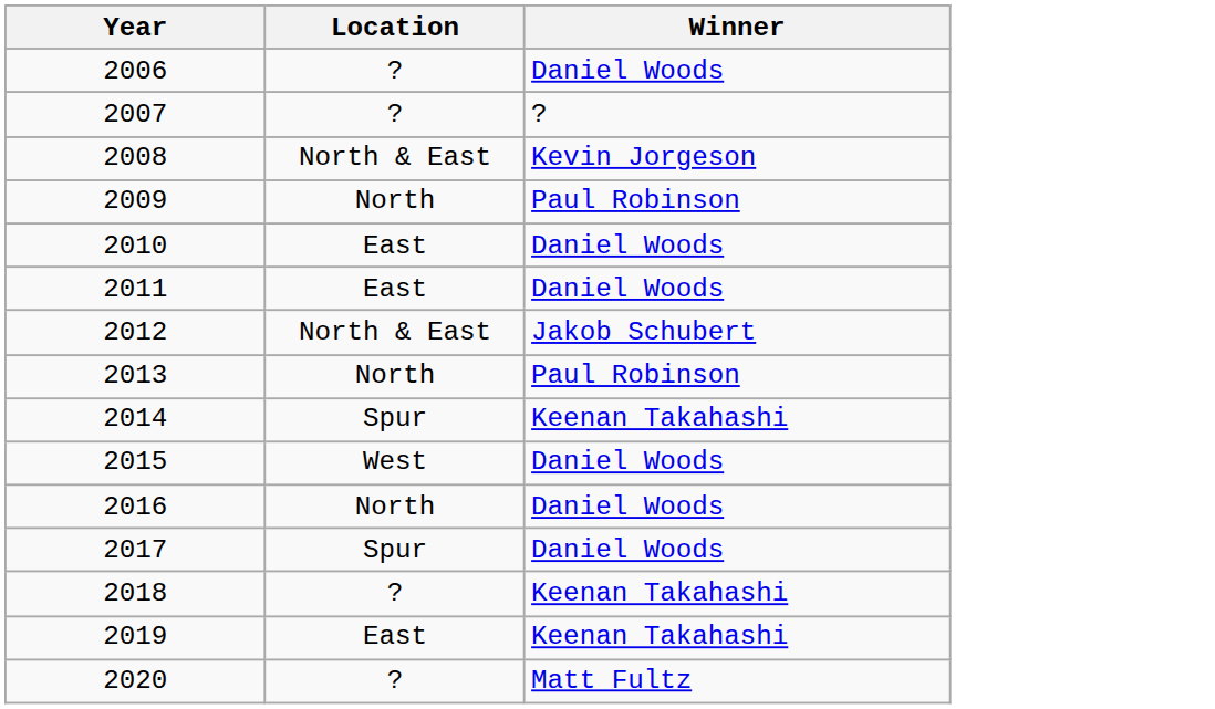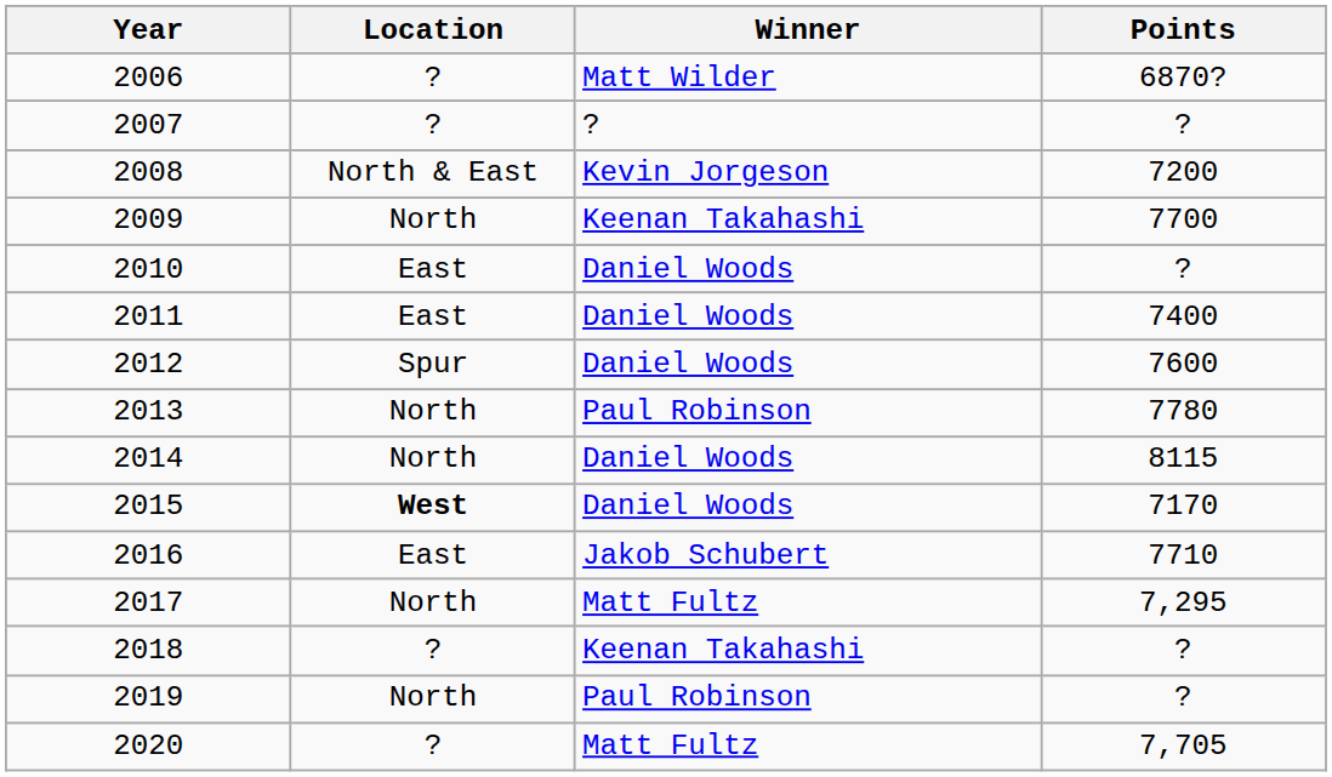 <table class="wikitable">
 <tr>
 <th width = "120">Year</th>
 <th width = "120">Location</th>
 <th width = "200">Winner</th>
+<th width = "120">Points</th>
 </tr>
 <tr>
 <td align="center">2006</td>
 <td align="center">?</td>
-<td> <a href='#'>Daniel Woods</a></td>
+<td> <a href='#'>Matt Wilder</a></td>
+<td align="center">6870?</td>
 </tr>
 <tr>
 <td align="center">2007</td>
 <td align="center">?</td>
 <td> ?</td>
+<td align="center">?</td>
 </tr>
 <tr>
 <td align="center">2008</td>
 <td align="center">North & East</td>
 <td> <a href='#'>Kevin Jorgeson</a></td>
+<td align="center">7200</td>
 </tr>
 <tr>
 <td align="center">2009</td>
 <td align="center">North</td>
-<td> <a href='#'>Paul Robinson</a></td>
+<td> <a href='#'>Keenan Takahashi</a></td>
+<td align="center">7700</td>
 </tr>
 <tr>
 <td align="center">2010</td>
 <td align="center">East</td>
 <td> <a href='#'>Daniel Woods</a></td>
+<td align="center">?</td>
 </tr>
 <tr>
 <td align="center">2011</td>
 <td align="center">East</td>
 <td> <a href='#'>Daniel Woods</a></td>
+<td align="center">7400</td>
 </tr>
 <tr>
 <td align="center">2012</td>
-<td align="center">North & East</td>
-<td> <a href='#'>Jakob Schubert</a></td>
+<td align="center">Spur</td>
+<td> <a href='#'>Daniel Woods</a></td>
+<td align="center">7600</td>
 </tr>
 <tr>
 <td align="center">2013</td>
 <td align="center">North</td>
 <td> <a href='#'>Paul Robinson</a></td>
+<td align="center">7780</td>
 </tr>
 <tr>
 <td align="center">2014</td>
-<td align="center">Spur</td>
-<td> <a href='#'>Keenan Takahashi</a></td>
+<td align="center">North</td>
+<td> <a href='#'>Daniel Woods</a></td>
+<td align="center">8115</td>
 </tr>
 <tr>
 <td align="center">2015</td>
-<td align="center">West</td>
+<td align="center"><strong>West</strong></td>
 <td> <a href='#'>Daniel Woods</a></td>
+<td align="center">7170</td>
 </tr>
 <tr>
 <td align="center">2016</td>
-<td align="center">North</td>
-<td> <a href='#'>Daniel Woods</a></td>
+<td align="center">East</td>
+<td> <a href='#'>Jakob Schubert</a></td>
+<td align="center">7710</td>
 </tr>
 <tr>
 <td align="center">2017</td>
-<td align="center">Spur</td>
-<td> <a href='#'>Daniel Woods</a></td>
+<td align="center">North</td>
+<td> <a href='#'>Matt Fultz</a></td>
+<td align="center">7,295</td>
 </tr>
 <tr>
 <td align="center">2018</td>
 <td align="center">?</td>
 <td> <a href='#'>Keenan Takahashi</a></td>
+<td align="center">?</td>
 </tr>
 <tr>
 <td align="center">2019</td>
-<td align="center">East</td>
-<td> <a href='#'>Keenan Takahashi</a></td>
+<td align="center">North</td>
+<td> <a href='#'>Paul Robinson</a></td>
+<td align="center">?</td>
 </tr>
 <tr>
 <td align="center">2020</td>
 <td align="center">?</td>
 <td> <a href='#'>Matt Fultz</a></td>
+<td align="center">7,705</td>
 </tr>
 </table>
